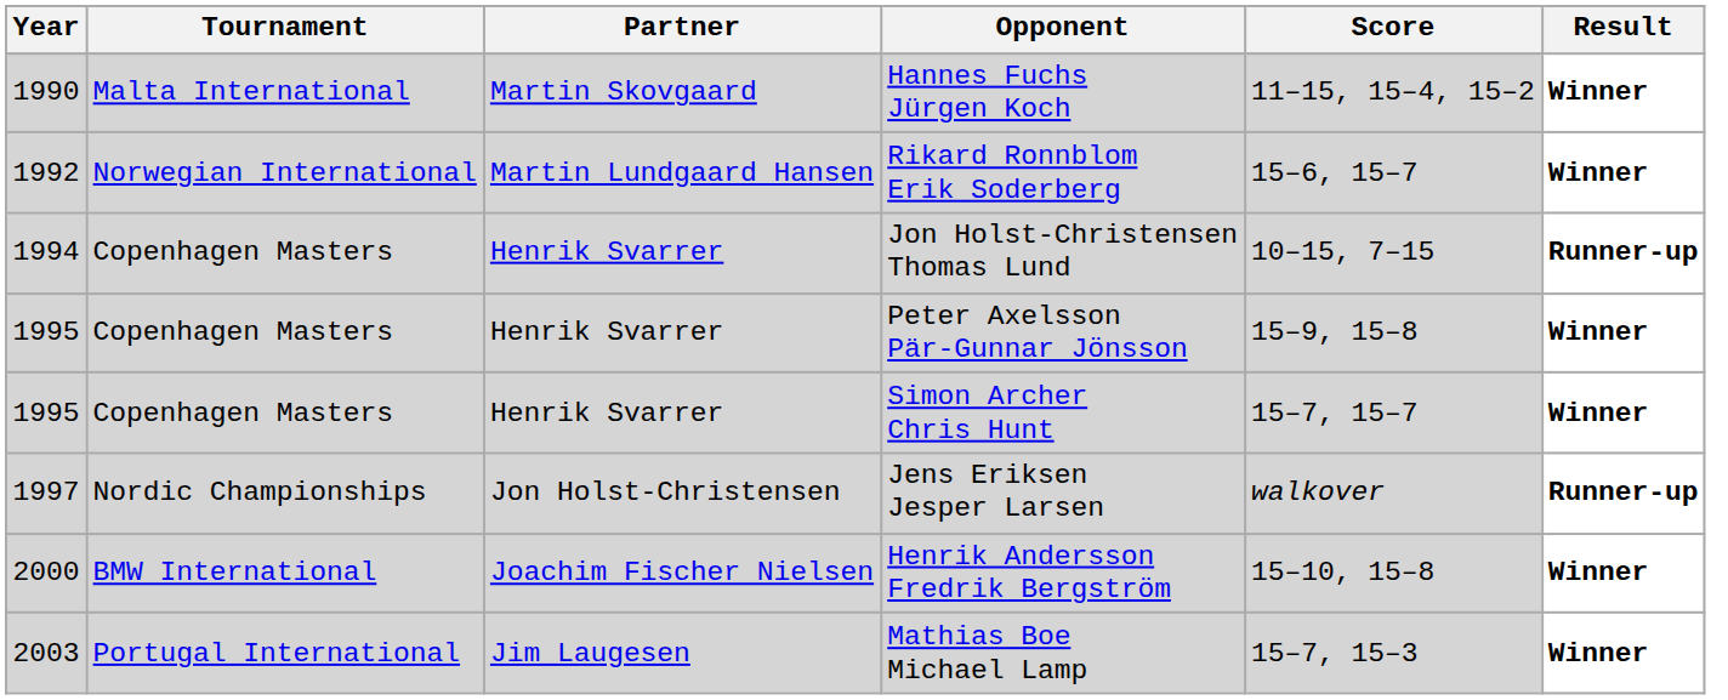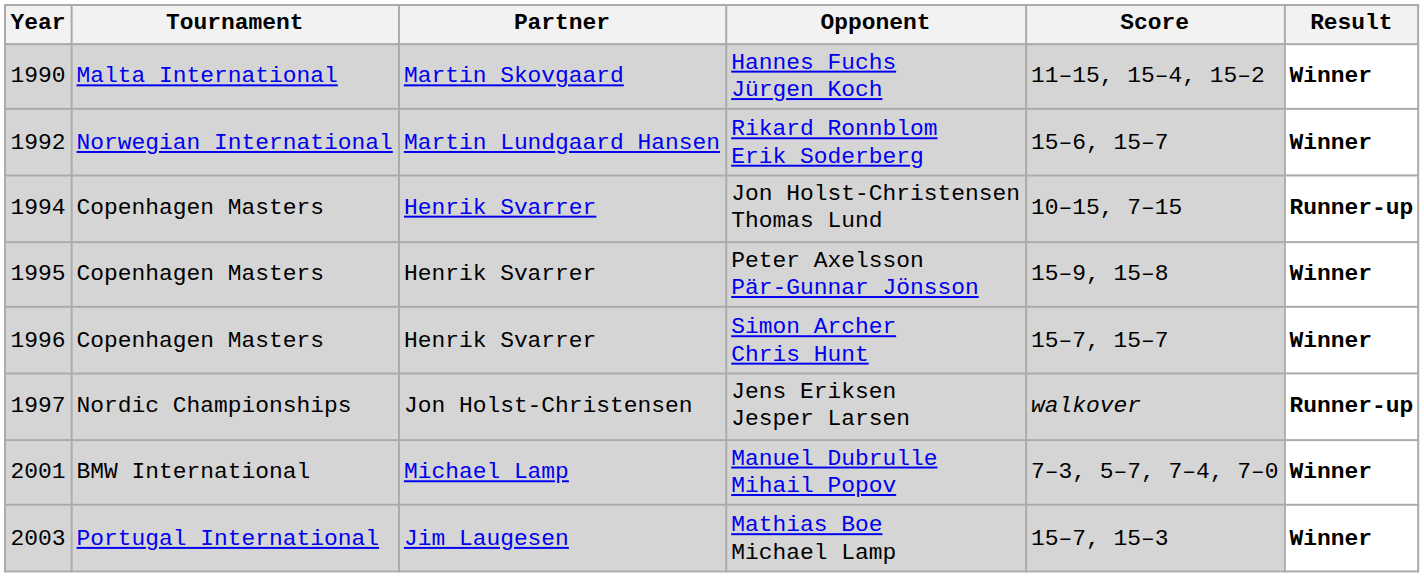 <table class="sortable wikitable" style="font-size: 90%;">
 <tr>
 <th>Year</th>
 <th>Tournament</th>
 <th>Partner</th>
 <th>Opponent</th>
 <th>Score</th>
 <th>Result</th>
 </tr>
 <tr style="background:#D5D5D5">
 <td align="center">1990</td>
 <td align="left"><a href='#'>Malta International</a></td>
 <td align="left"> <a href='#'>Martin Skovgaard</a></td>
 <td align="left"> <a href='#'>Hannes Fuchs</a> <br>  <a href='#'>Jürgen Koch</a></td>
 <td align="left">11–15, 15–4, 15–2</td>
 <td style="text-align:left; background:white"> <strong>Winner</strong></td>
 </tr>
 <tr style="background:#D5D5D5">
 <td align="center">1992</td>
 <td align="left"><a href='#'>Norwegian International</a></td>
 <td align="left"> <a href='#'>Martin Lundgaard Hansen</a></td>
 <td align="left"> <a href='#'>Rikard Ronnblom</a><br> <a href='#'>Erik Soderberg</a></td>
 <td align="left">15–6, 15–7</td>
 <td style="text-align:left; background:white"> <strong>Winner</strong></td>
 </tr>
 <tr style="background:#D5D5D5">
 <td align="center">1994</td>
 <td>Copenhagen Masters</td>
 <td> <a href='#'>Henrik Svarrer</a></td>
 <td> Jon Holst-Christensen<br> Thomas Lund</td>
 <td>10–15, 7–15</td>
 <td style="text-align:left; background:white"> <strong>Runner-up</strong></td>
 </tr>
 <tr style="background:#D5D5D5">
 <td align="center">1995</td>
 <td>Copenhagen Masters</td>
 <td> Henrik Svarrer</td>
 <td> Peter Axelsson<br> <a href='#'>Pär-Gunnar Jönsson</a></td>
 <td>15–9, 15–8</td>
 <td style="text-align:left; background:white"> <strong>Winner</strong></td>
 </tr>
 <tr style="background:#D5D5D5">
-<td align="center">1995</td>
+<td align="center">1996</td>
 <td>Copenhagen Masters</td>
 <td> Henrik Svarrer</td>
 <td> <a href='#'>Simon Archer</a><br> <a href='#'>Chris Hunt</a></td>
 <td>15–7, 15–7</td>
 <td style="text-align:left; background:white"> <strong>Winner</strong></td>
 </tr>
 <tr style="background:#D5D5D5">
 <td align="center">1997</td>
 <td>Nordic Championships</td>
 <td> Jon Holst-Christensen</td>
 <td> Jens Eriksen<br> Jesper Larsen</td>
 <td><em>walkover</em></td>
 <td style="text-align:left; background:white"> <strong>Runner-up</strong></td>
 </tr>
 <tr style="background:#D5D5D5">
-<td align="center">2000</td>
-<td align="left"><a href='#'>BMW International</a></td>
-<td align="left"> <a href='#'>Joachim Fischer Nielsen</a></td>
-<td align="left"> <a href='#'>Henrik Andersson</a><br> <a href='#'>Fredrik Bergström</a></td>
-<td align="left">15–10, 15–8</td>
+<td align="center">2001</td>
+<td align="left">BMW International</td>
+<td align="left"> <a href='#'>Michael Lamp</a></td>
+<td align="left"> <a href='#'>Manuel Dubrulle</a><br> <a href='#'>Mihail Popov</a></td>
+<td align="left">7–3, 5–7, 7–4, 7–0</td>
 <td style="text-align:left; background:white"> <strong>Winner</strong></td>
 </tr>
 <tr style="background:#D5D5D5">
 <td align="center">2003</td>
 <td align="left"><a href='#'>Portugal International</a></td>
 <td align="left"> <a href='#'>Jim Laugesen</a></td>
 <td align="left"> <a href='#'>Mathias Boe</a><br> Michael Lamp</td>
 <td align="left">15–7, 15–3</td>
 <td style="text-align:left; background:white"> <strong>Winner</strong></td>
 </tr>
 </table>
